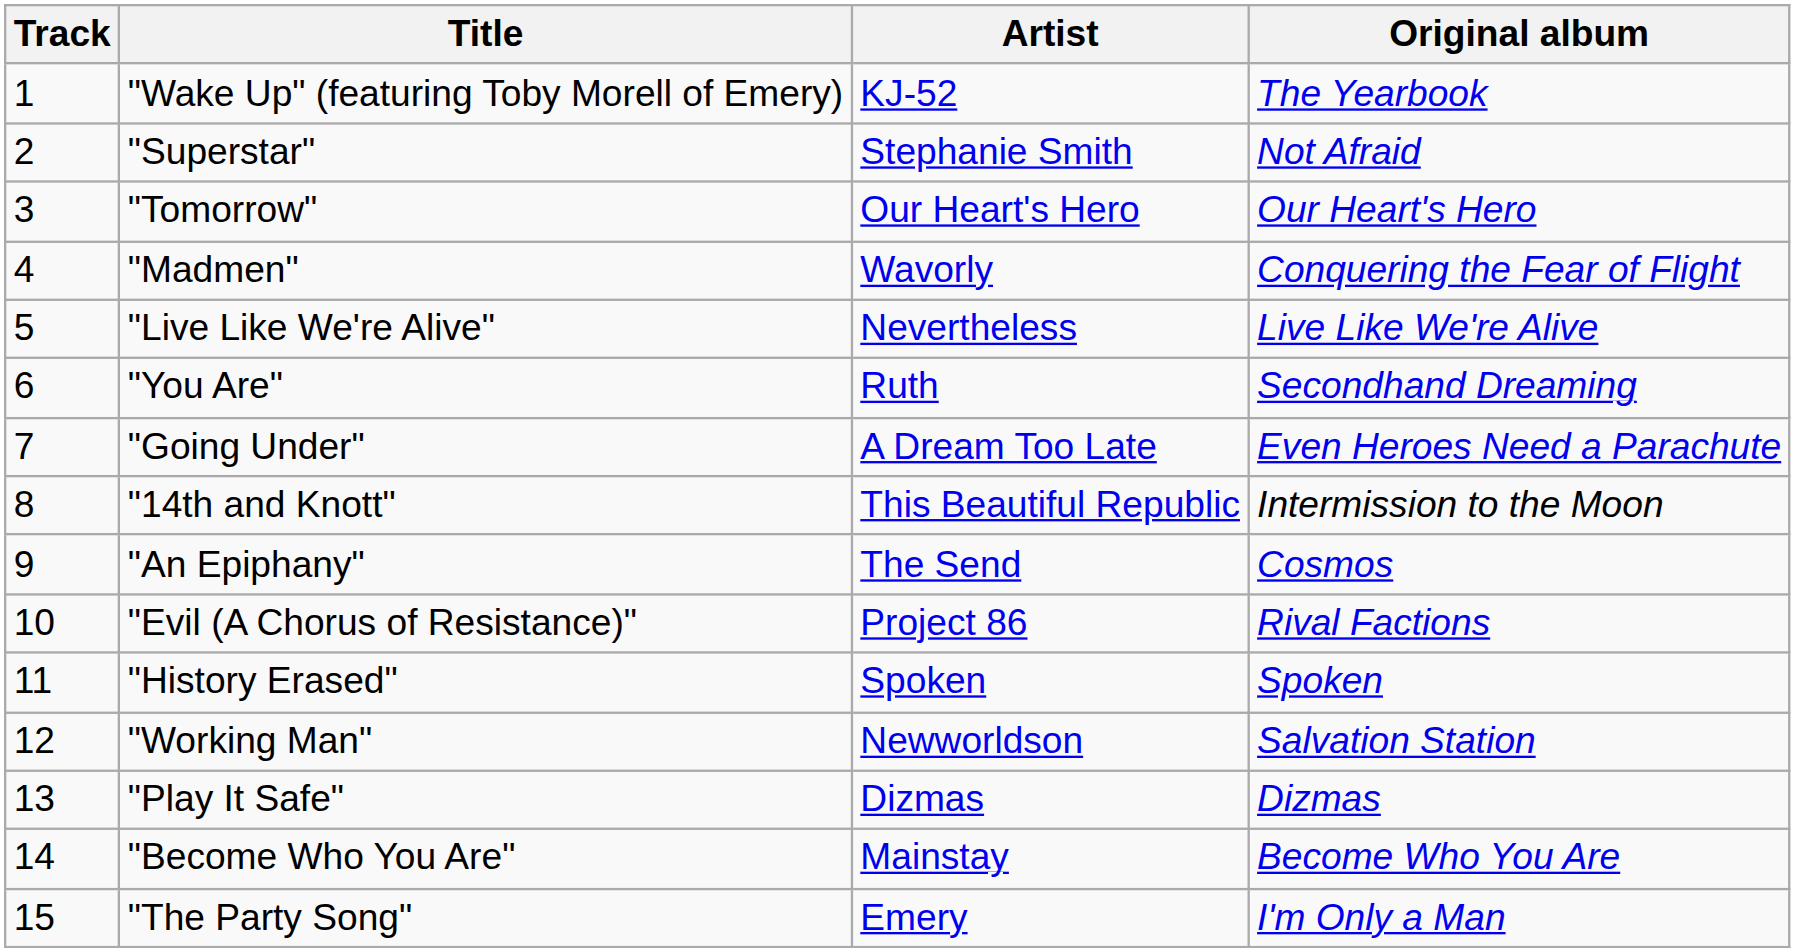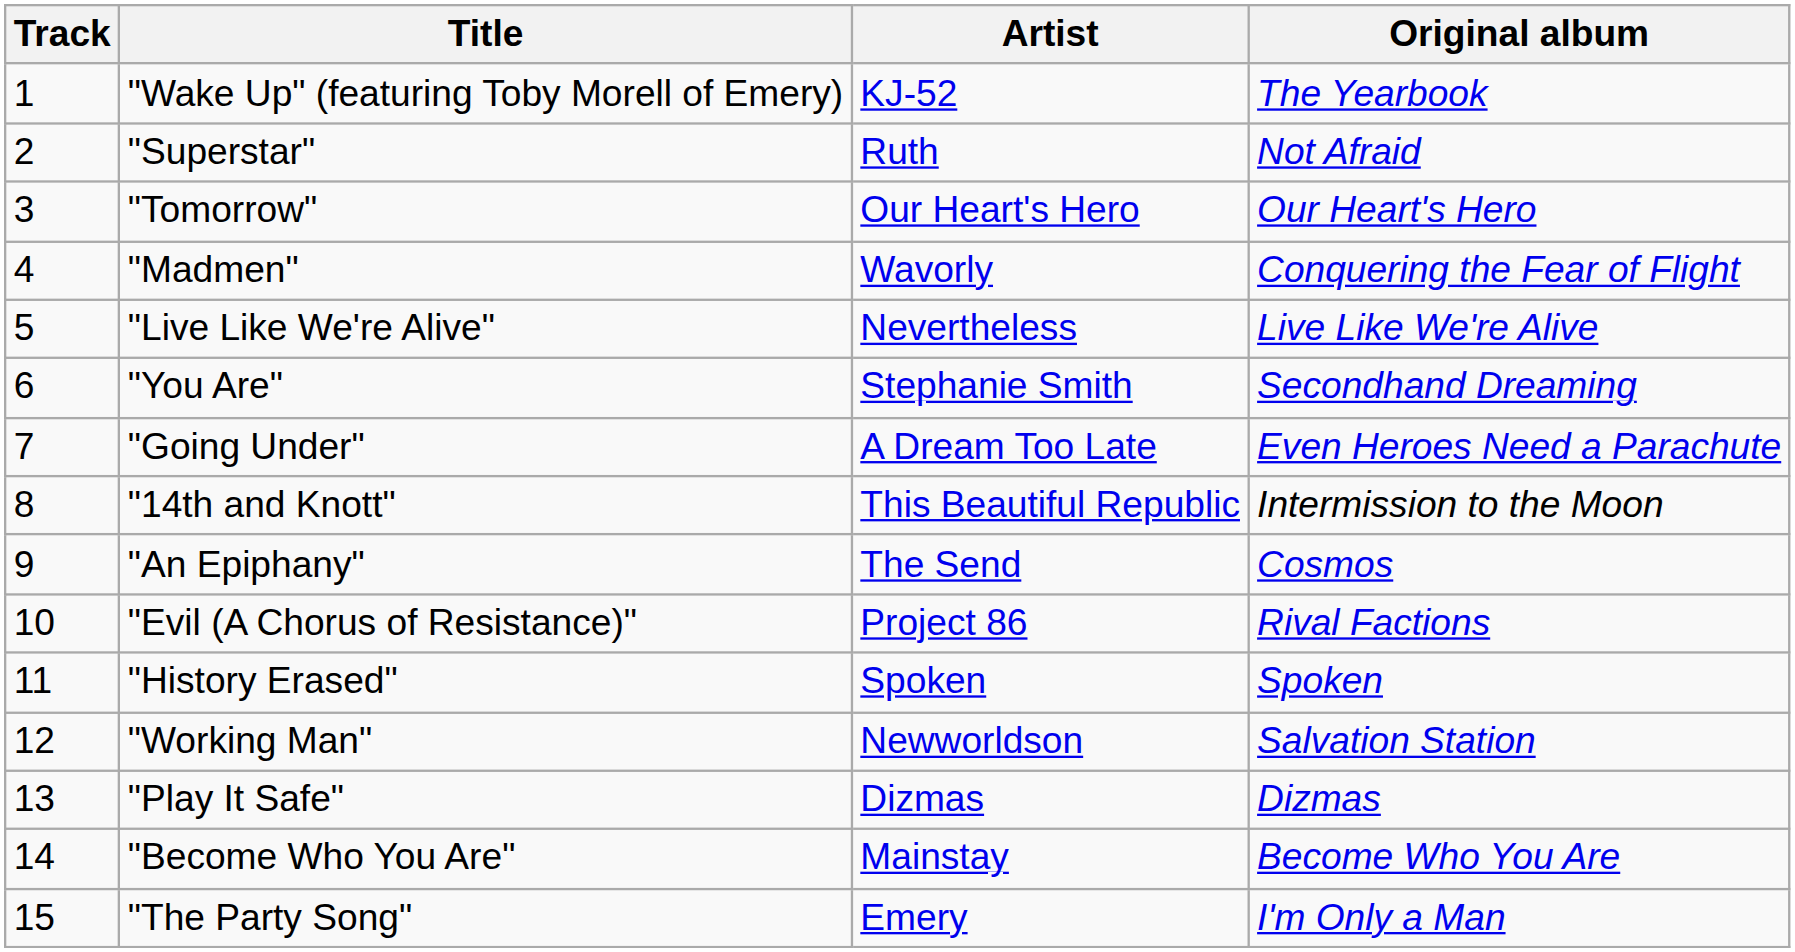 <table class="wikitable">
 <tr>
 <th>Track</th>
 <th>Title</th>
 <th>Artist</th>
 <th>Original album</th>
 </tr>
 <tr style="text-align:left; vertical-align:top;">
 <td>1</td>
 <td>"Wake Up" (featuring Toby Morell of Emery)</td>
 <td><a href='#'>KJ-52</a></td>
 <td><em><a href='#'>The Yearbook</a></em></td>
 </tr>
 <tr style="text-align:left; vertical-align:top;">
 <td>2</td>
 <td>"Superstar"</td>
-<td><a href='#'>Stephanie Smith</a></td>
+<td><a href='#'>Ruth</a></td>
 <td><em><a href='#'>Not Afraid</a></em></td>
 </tr>
 <tr>
 <td>3</td>
 <td>"Tomorrow"</td>
 <td><a href='#'>Our Heart's Hero</a></td>
 <td><em><a href='#'>Our Heart's Hero</a></em></td>
 </tr>
 <tr style="text-align:left; vertical-align:top;">
 <td>4</td>
 <td>"Madmen"</td>
 <td><a href='#'>Wavorly</a></td>
 <td><em><a href='#'>Conquering the Fear of Flight</a></em></td>
 </tr>
 <tr style="text-align:left; vertical-align:top;">
 <td>5</td>
 <td>"Live Like We're Alive"</td>
 <td><a href='#'>Nevertheless</a></td>
 <td><em><a href='#'>Live Like We're Alive</a></em></td>
 </tr>
 <tr style="text-align:left; vertical-align:top;">
 <td>6</td>
 <td>"You Are"</td>
-<td><a href='#'>Ruth</a></td>
+<td><a href='#'>Stephanie Smith</a></td>
 <td><em><a href='#'>Secondhand Dreaming</a></em></td>
 </tr>
 <tr style="text-align:left; vertical-align:top;">
 <td>7</td>
 <td>"Going Under"</td>
 <td><a href='#'>A Dream Too Late</a></td>
 <td><em><a href='#'>Even Heroes Need a Parachute</a></em></td>
 </tr>
 <tr>
 <td>8</td>
 <td>"14th and Knott"</td>
 <td><a href='#'>This Beautiful Republic</a></td>
 <td><em>Intermission to the Moon</em></td>
 </tr>
 <tr>
 <td>9</td>
 <td>"An Epiphany"</td>
 <td><a href='#'>The Send</a></td>
 <td><em><a href='#'>Cosmos</a></em></td>
 </tr>
 <tr>
 <td>10</td>
 <td>"Evil (A Chorus of Resistance)"</td>
 <td><a href='#'>Project 86</a></td>
 <td><em><a href='#'>Rival Factions</a></em></td>
 </tr>
 <tr>
 <td>11</td>
 <td>"History Erased"</td>
 <td><a href='#'>Spoken</a></td>
 <td><em><a href='#'>Spoken</a></em></td>
 </tr>
 <tr style="text-align:left; vertical-align:top;">
 <td>12</td>
 <td>"Working Man"</td>
 <td><a href='#'>Newworldson</a></td>
 <td><em><a href='#'>Salvation Station</a></em></td>
 </tr>
 <tr>
 <td>13</td>
 <td>"Play It Safe"</td>
 <td><a href='#'>Dizmas</a></td>
 <td><em><a href='#'>Dizmas</a></em></td>
 </tr>
 <tr style="text-align:left; vertical-align:top;">
 <td>14</td>
 <td>"Become Who You Are"</td>
 <td><a href='#'>Mainstay</a></td>
 <td><em><a href='#'>Become Who You Are</a></em></td>
 </tr>
 <tr style="text-align:left; vertical-align:top;">
 <td>15</td>
 <td>"The Party Song"</td>
 <td><a href='#'>Emery</a></td>
 <td><em><a href='#'>I'm Only a Man</a></em></td>
 </tr>
 </table>
